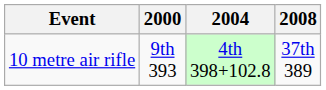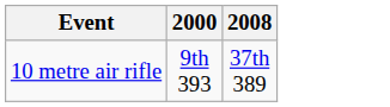 <table class="wikitable" style="text-align: center">
 <tr>
 <th>Event</th>
 <th>2000</th>
-<th>2004</th>
 <th>2008</th>
 </tr>
 <tr>
 <td align=left><a href='#'>10 metre air rifle</a></td>
 <td><a href='#'>9th</a><br>393</td>
-<td style="background: #ccffcc"><a href='#'>4th</a><br>398+102.8</td>
 <td><a href='#'>37th</a><br>389</td>
 </tr>
 </table>
